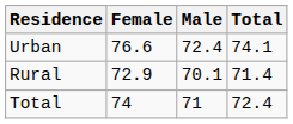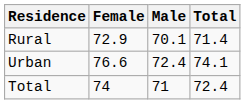 <table class="wikitable sortable">
 <tr>
 <th>Residence</th>
 <th>Female</th>
 <th>Male</th>
 <th>Total</th>
 </tr>
 <tr>
+<td>Rural</td>
+<td>72.9</td>
+<td>70.1</td>
+<td>71.4</td>
+</tr>
+<tr>
 <td>Urban</td>
 <td>76.6</td>
 <td>72.4</td>
 <td>74.1</td>
-</tr>
-<tr>
-<td>Rural</td>
-<td>72.9</td>
-<td>70.1</td>
-<td>71.4</td>
 </tr>
 <tr>
 <td>Total</td>
 <td>74</td>
 <td>71</td>
 <td>72.4</td>
 </tr>
 </table>
